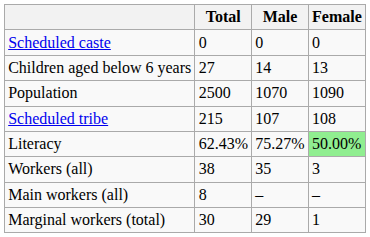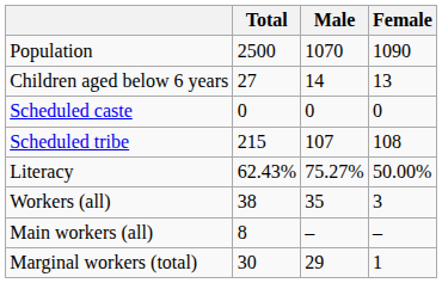 <table class="wikitable sortable">
 <tr>
 <th></th>
 <th>Total</th>
 <th>Male</th>
 <th>Female</th>
 </tr>
 <tr>
-<td><a href='#'>Scheduled caste</a></td>
-<td>0</td>
-<td>0</td>
-<td>0</td>
+<td>Population</td>
+<td>2500</td>
+<td>1070</td>
+<td>1090</td>
 </tr>
 <tr>
 <td>Children aged below 6 years</td>
 <td>27</td>
 <td>14</td>
 <td>13</td>
 </tr>
 <tr>
-<td>Population</td>
-<td>2500</td>
-<td>1070</td>
-<td>1090</td>
+<td><a href='#'>Scheduled caste</a></td>
+<td>0</td>
+<td>0</td>
+<td>0</td>
 </tr>
 <tr>
 <td><a href='#'>Scheduled tribe</a></td>
 <td>215</td>
 <td>107</td>
 <td>108</td>
 </tr>
 <tr>
 <td>Literacy</td>
 <td>62.43%</td>
 <td>75.27%</td>
-<td style="background: lightgreen;">50.00%</td>
+<td>50.00%</td>
 </tr>
 <tr>
 <td>Workers (all)</td>
 <td>38</td>
 <td>35</td>
 <td>3</td>
 </tr>
 <tr>
 <td>Main workers (all)</td>
 <td>8</td>
 <td>–</td>
 <td>–</td>
 </tr>
 <tr>
 <td>Marginal workers (total)</td>
 <td>30</td>
 <td>29</td>
 <td>1</td>
 </tr>
 </table>
